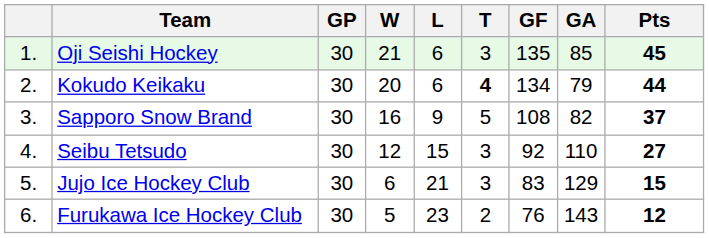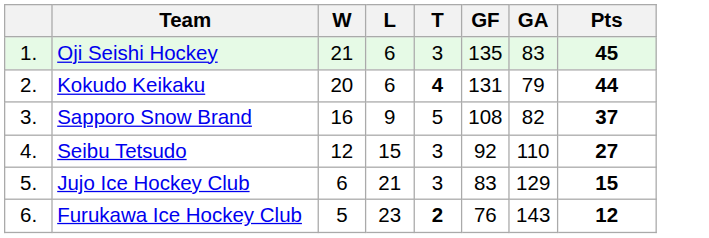 <table class="wikitable">
 <tr>
 <th width="30"></th>
 <th width="200">Team</th>
-<th width="30">GP</th>
 <th width="30">W</th>
 <th width="30">L</th>
 <th width="30">T</th>
 <th width="30">GF</th>
 <th width="30">GA</th>
 <th width="70">Pts</th>
 </tr>
 <tr bgcolor="#e6fae6" align="center">
 <td>1.</td>
 <td align="left"><a href='#'>Oji Seishi Hockey</a></td>
-<td>30</td>
 <td>21</td>
 <td>6</td>
 <td>3</td>
 <td>135</td>
-<td>85</td>
+<td>83</td>
 <td><strong>45</strong></td>
 </tr>
 <tr bgcolor="#FFFFFF" align="center">
 <td>2.</td>
 <td align="left"><a href='#'>Kokudo Keikaku</a></td>
-<td>30</td>
 <td>20</td>
 <td>6</td>
 <td><strong>4</strong></td>
-<td>134</td>
+<td>131</td>
 <td>79</td>
 <td><strong>44</strong></td>
 </tr>
 <tr bgcolor="#FFFFFF" align="center">
 <td>3.</td>
 <td align="left"><a href='#'>Sapporo Snow Brand</a></td>
-<td>30</td>
 <td>16</td>
 <td>9</td>
 <td>5</td>
 <td>108</td>
 <td>82</td>
 <td><strong>37</strong></td>
 </tr>
 <tr bgcolor="#FFFFFF" align="center">
 <td>4.</td>
 <td align="left"><a href='#'>Seibu Tetsudo</a></td>
-<td>30</td>
 <td>12</td>
 <td>15</td>
 <td>3</td>
 <td>92</td>
 <td>110</td>
 <td><strong>27</strong></td>
 </tr>
 <tr bgcolor="#FFFFFF" align="center">
 <td>5.</td>
 <td align="left"><a href='#'>Jujo Ice Hockey Club</a></td>
-<td>30</td>
 <td>6</td>
 <td>21</td>
 <td>3</td>
 <td>83</td>
 <td>129</td>
 <td><strong>15</strong></td>
 </tr>
 <tr bgcolor="#FFFFFF" align="center">
 <td>6.</td>
 <td align="left"><a href='#'>Furukawa Ice Hockey Club</a></td>
-<td>30</td>
 <td>5</td>
 <td>23</td>
-<td>2</td>
+<td><strong>2</strong></td>
 <td>76</td>
 <td>143</td>
 <td><strong>12</strong></td>
 </tr>
 </table>
